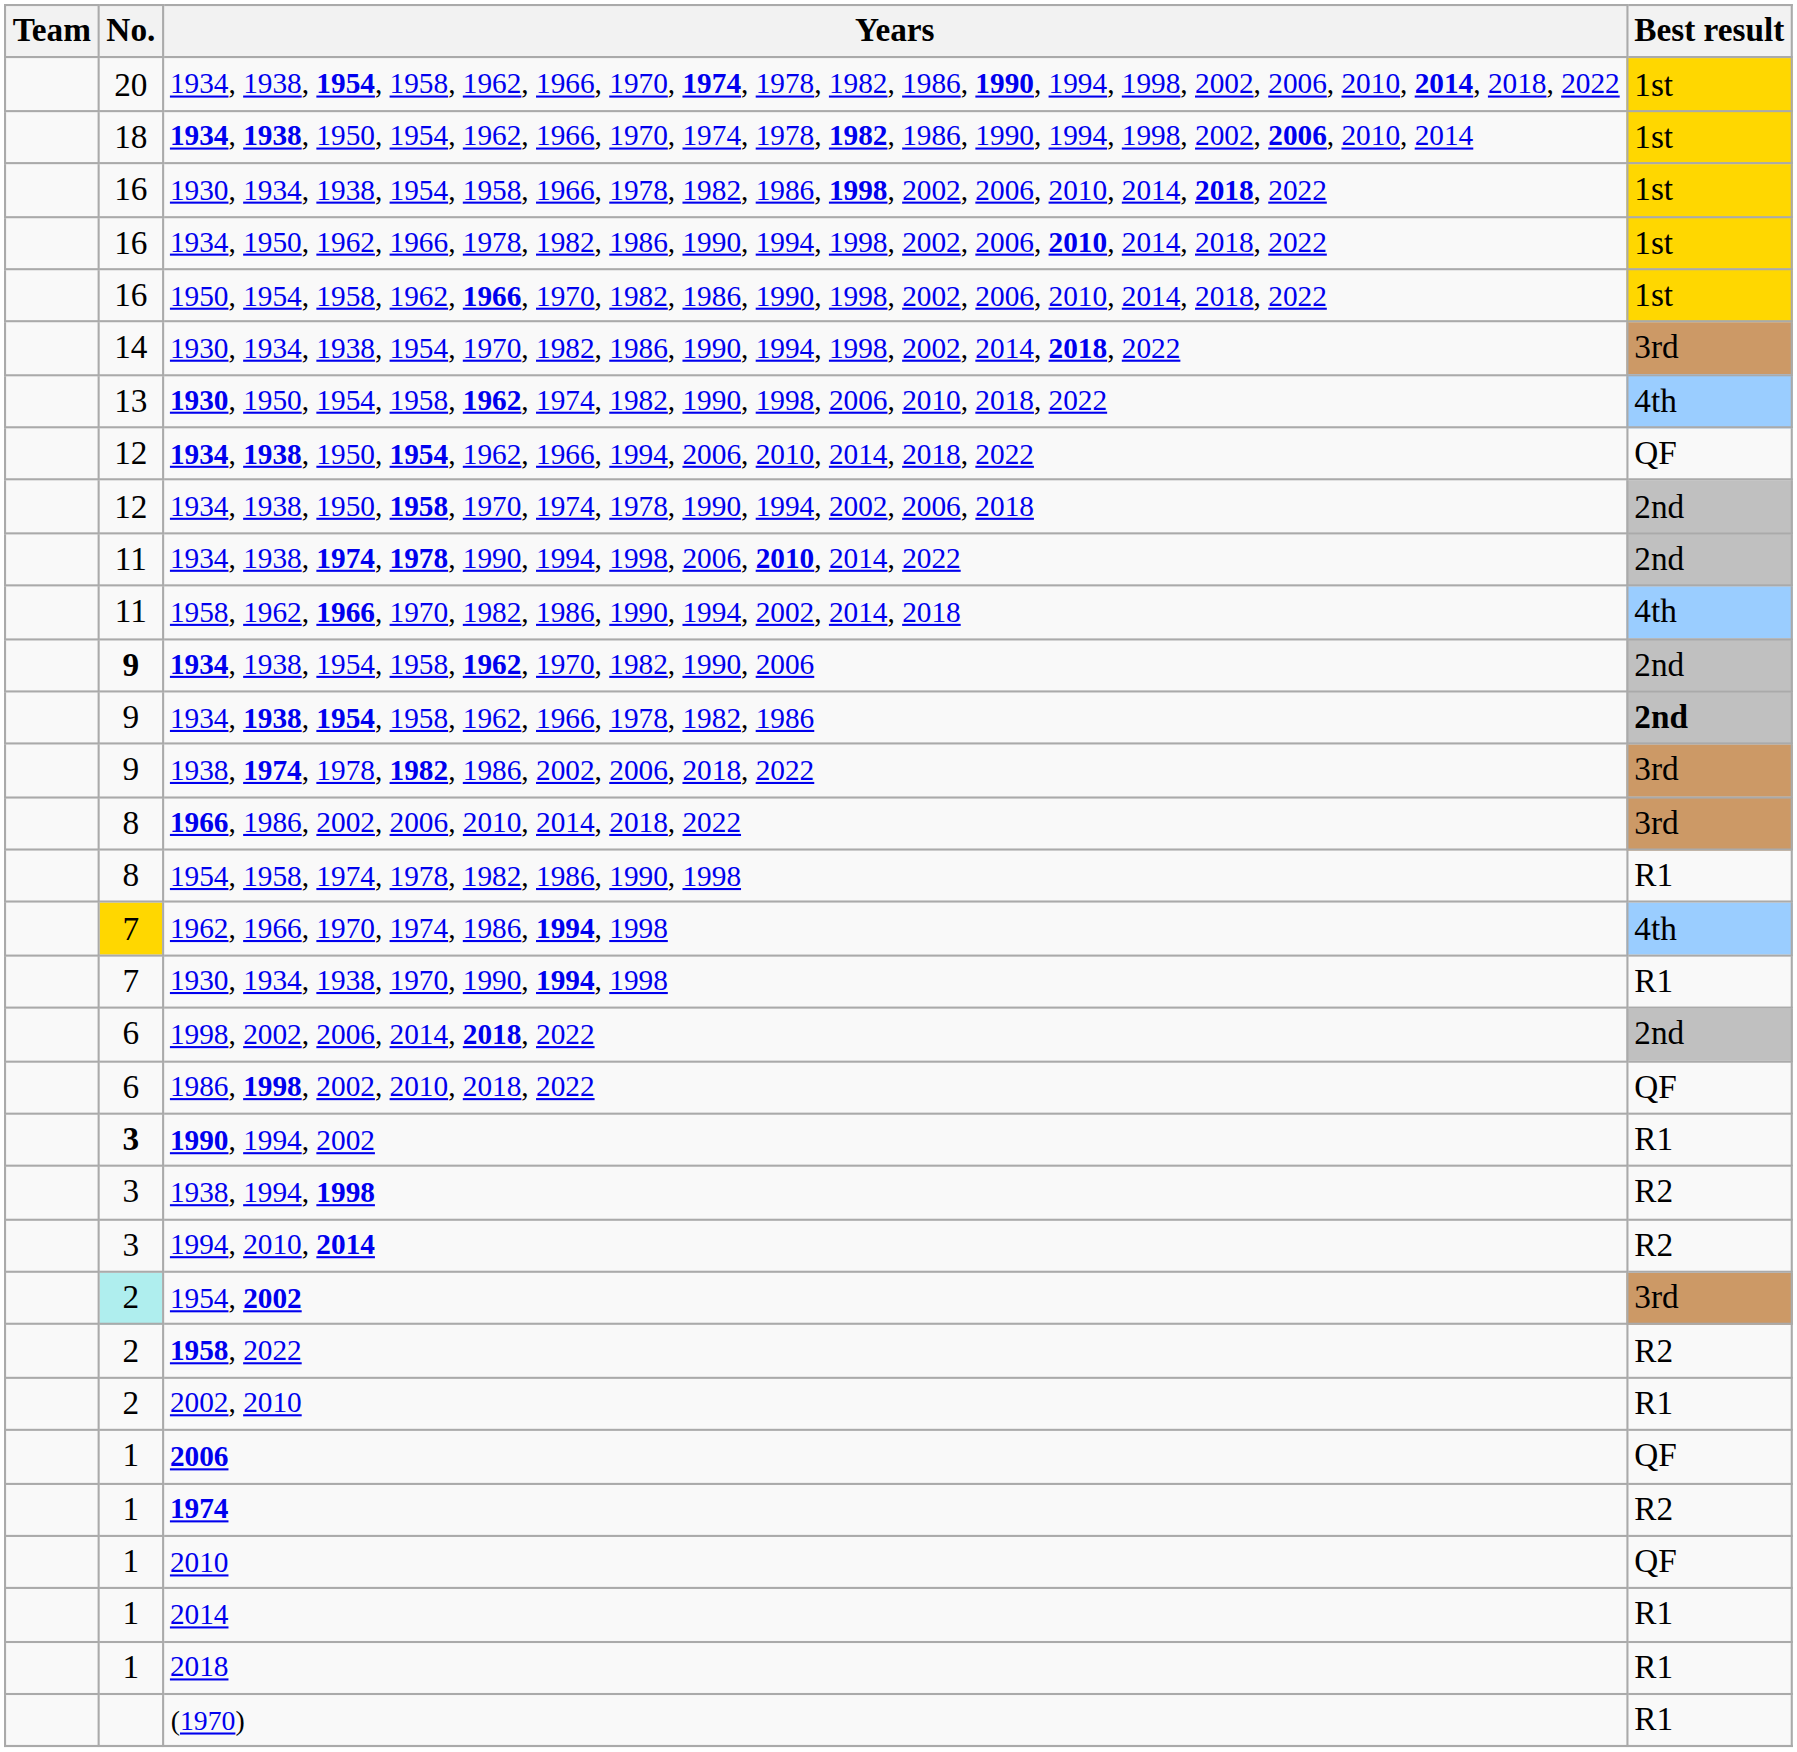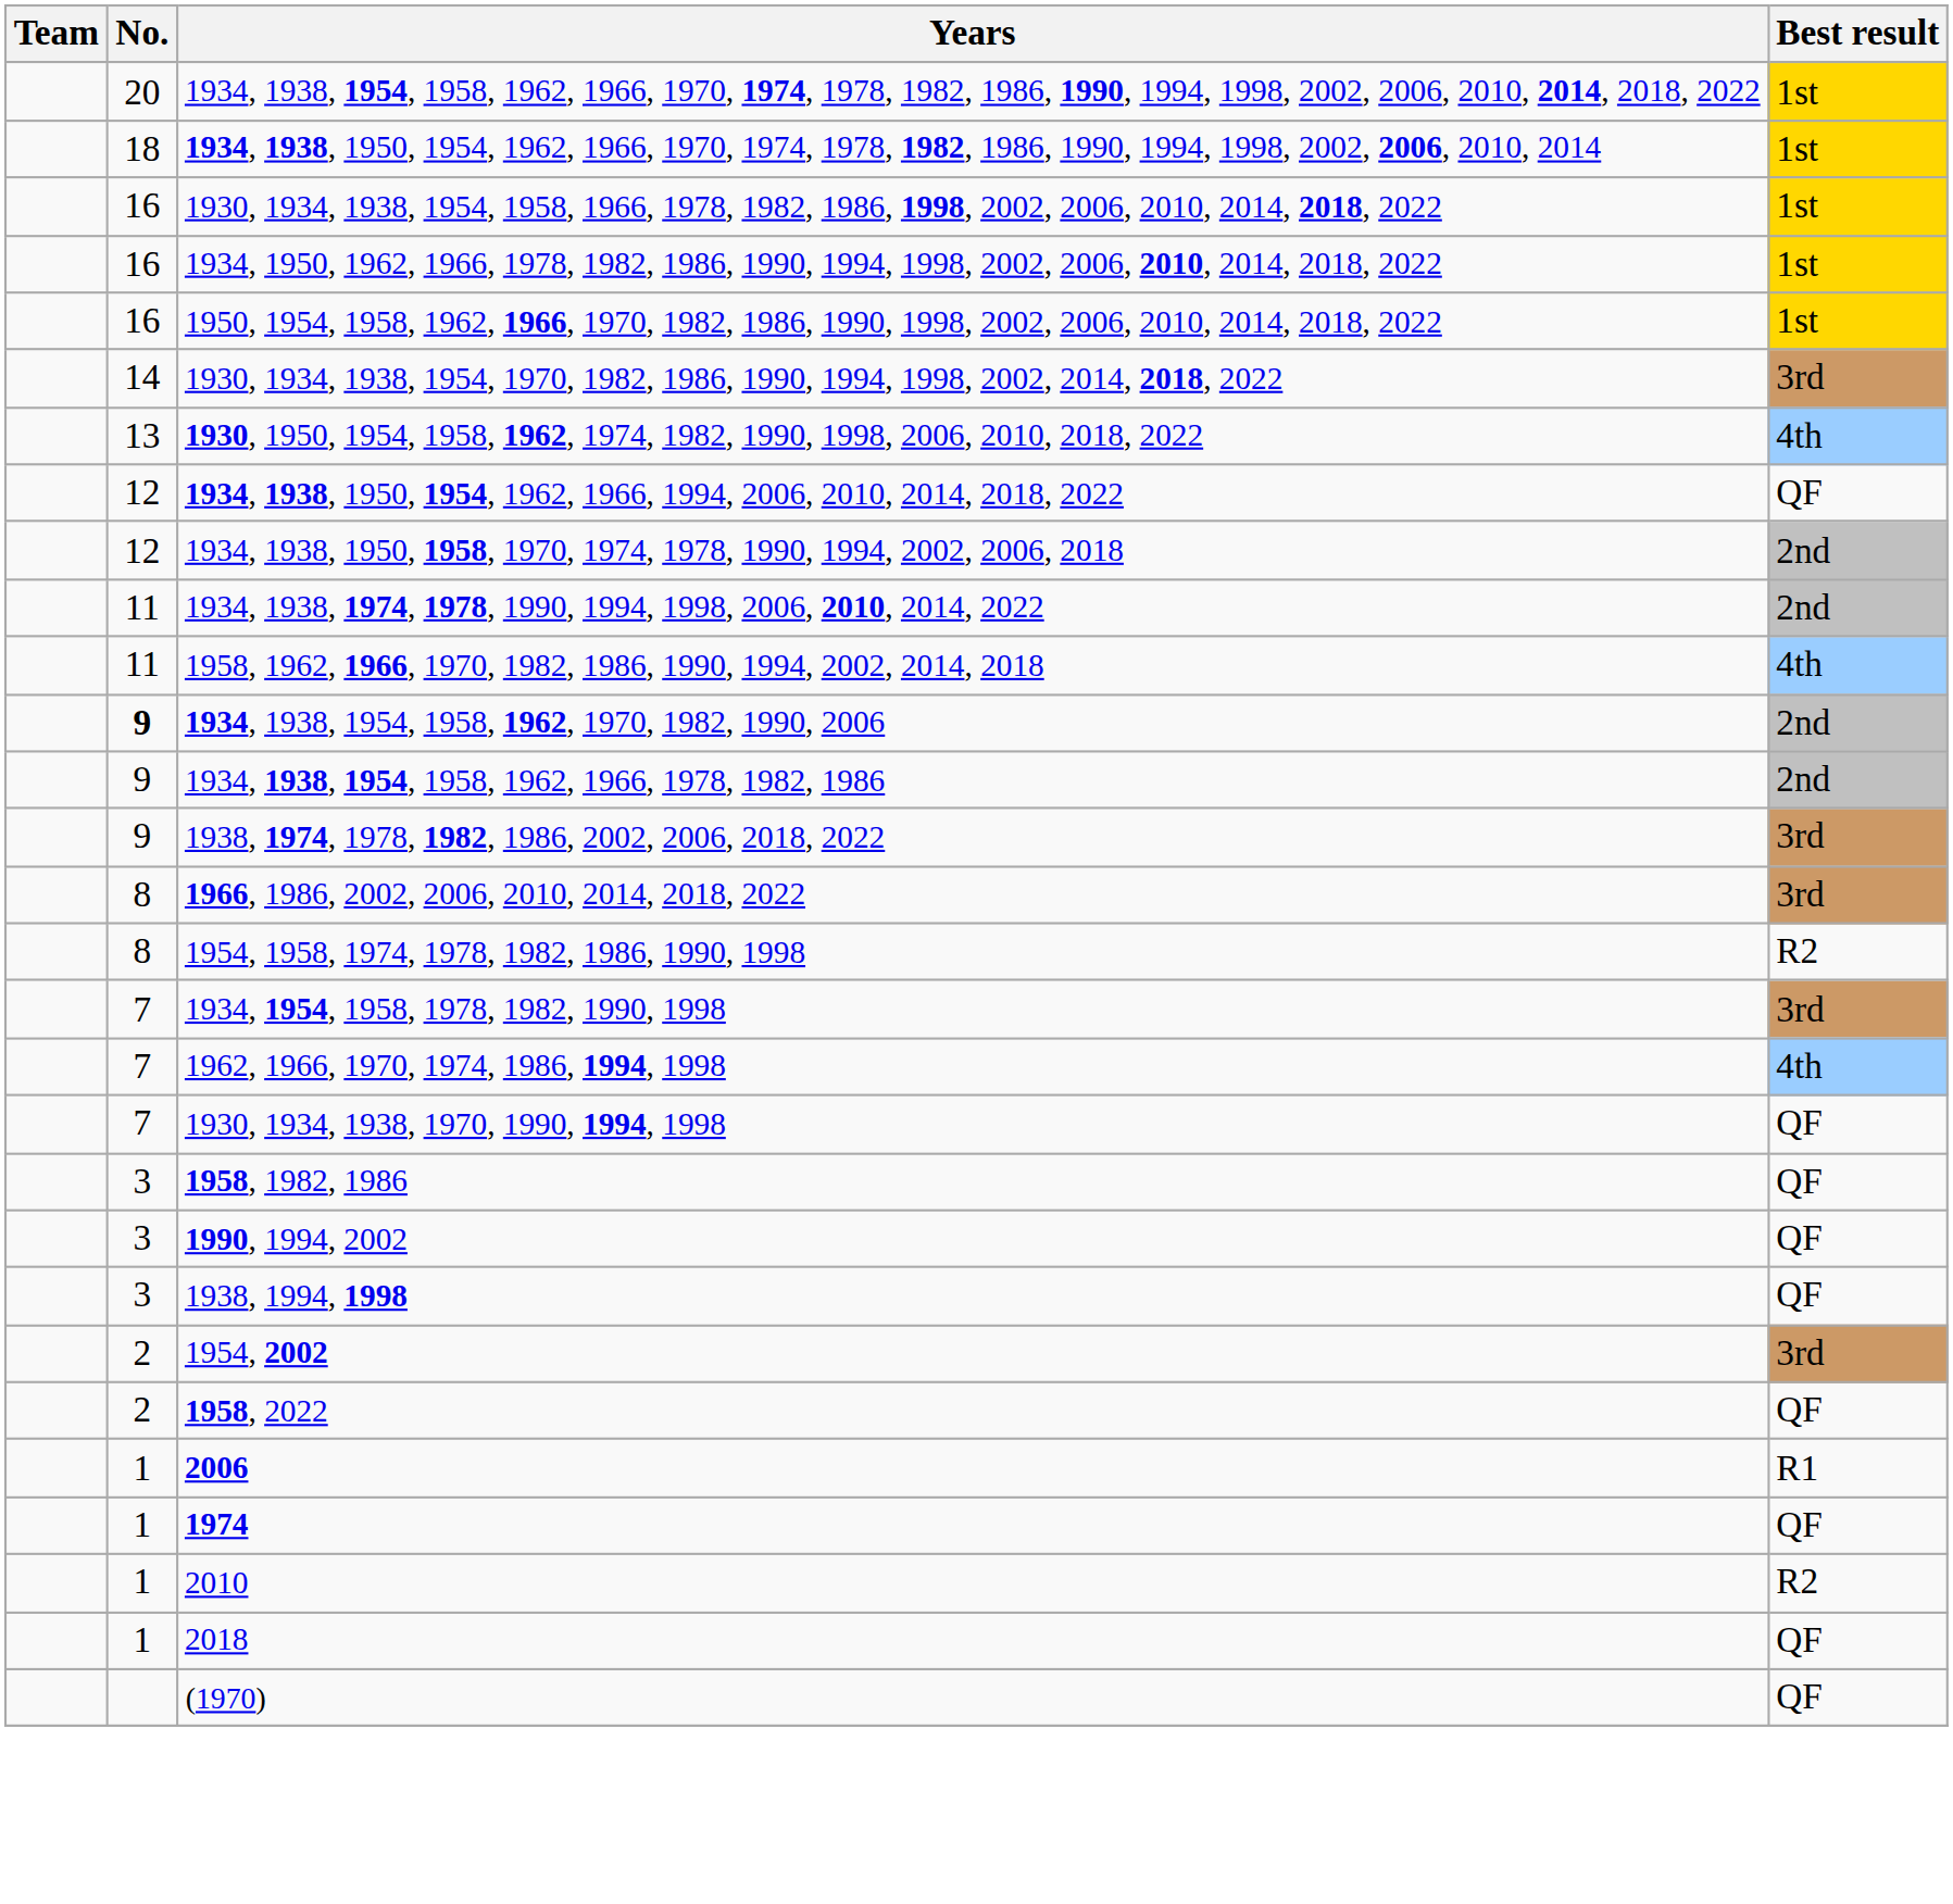 <table class="wikitable"px solid black" cellpadding="2">
 <tr>
 <th>Team</th>
 <th>No.</th>
 <th>Years</th>
 <th>Best result</th>
 </tr>
 <tr>
 <td><strong></strong>  </td>
 <td align=center>20</td>
 <td style="font-size:88%"><a href='#'>1934</a>, <a href='#'>1938</a>, <strong><a href='#'>1954</a></strong>, <a href='#'>1958</a>, <a href='#'>1962</a>, <a href='#'>1966</a>, <a href='#'>1970</a>, <strong><a href='#'>1974</a></strong>, <a href='#'>1978</a>, <a href='#'>1982</a>, <a href='#'>1986</a>, <strong><a href='#'>1990</a></strong>, <a href='#'>1994</a>, <a href='#'>1998</a>, <a href='#'>2002</a>, <a href='#'>2006</a>, <a href='#'>2010</a>, <strong><a href='#'>2014</a></strong>, <a href='#'>2018</a>, <a href='#'>2022</a></td>
 <td bgcolor=gold>1st</td>
 </tr>
 <tr>
 <td><strong></strong>  </td>
 <td align=center>18</td>
 <td style="font-size:88%"><strong><a href='#'>1934</a></strong>,  <strong><a href='#'>1938</a></strong>, <a href='#'>1950</a>, <a href='#'>1954</a>, <a href='#'>1962</a>, <a href='#'>1966</a>, <a href='#'>1970</a>, <a href='#'>1974</a>, <a href='#'>1978</a>, <strong><a href='#'>1982</a></strong>, <a href='#'>1986</a>, <a href='#'>1990</a>, <a href='#'>1994</a>, <a href='#'>1998</a>, <a href='#'>2002</a>, <strong><a href='#'>2006</a></strong>, <a href='#'>2010</a>, <a href='#'>2014</a></td>
 <td bgcolor=gold>1st</td>
 </tr>
 <tr>
 <td><strong></strong>  </td>
 <td align=center>16</td>
 <td style="font-size:88%"><a href='#'>1930</a>, <a href='#'>1934</a>, <a href='#'>1938</a>, <a href='#'>1954</a>, <a href='#'>1958</a>, <a href='#'>1966</a>, <a href='#'>1978</a>, <a href='#'>1982</a>, <a href='#'>1986</a>, <strong><a href='#'>1998</a></strong>, <a href='#'>2002</a>, <a href='#'>2006</a>, <a href='#'>2010</a>, <a href='#'>2014</a>, <strong><a href='#'>2018</a></strong>, <a href='#'>2022</a></td>
 <td bgcolor=gold>1st</td>
 </tr>
 <tr>
 <td><strong></strong>  </td>
 <td align=center>16</td>
 <td style="font-size:88%"><a href='#'>1934</a>, <a href='#'>1950</a>, <a href='#'>1962</a>, <a href='#'>1966</a>, <a href='#'>1978</a>, <a href='#'>1982</a>, <a href='#'>1986</a>, <a href='#'>1990</a>, <a href='#'>1994</a>, <a href='#'>1998</a>, <a href='#'>2002</a>, <a href='#'>2006</a>, <strong><a href='#'>2010</a></strong>, <a href='#'>2014</a>, <a href='#'>2018</a>, <a href='#'>2022</a></td>
 <td bgcolor=gold>1st</td>
 </tr>
 <tr>
 <td><strong></strong>  </td>
 <td align=center>16</td>
 <td style="font-size:88%"><a href='#'>1950</a>, <a href='#'>1954</a>, <a href='#'>1958</a>, <a href='#'>1962</a>, <strong><a href='#'>1966</a></strong>, <a href='#'>1970</a>, <a href='#'>1982</a>, <a href='#'>1986</a>, <a href='#'>1990</a>, <a href='#'>1998</a>, <a href='#'>2002</a>, <a href='#'>2006</a>, <a href='#'>2010</a>, <a href='#'>2014</a>, <a href='#'>2018</a>, <a href='#'>2022</a></td>
 <td bgcolor=gold>1st</td>
 </tr>
 <tr>
 <td><strong></strong>  </td>
 <td align=center>14</td>
 <td style="font-size:88%"><a href='#'>1930</a>, <a href='#'>1934</a>, <a href='#'>1938</a>, <a href='#'>1954</a>, <a href='#'>1970</a>, <a href='#'>1982</a>, <a href='#'>1986</a>, <a href='#'>1990</a>, <a href='#'>1994</a>, <a href='#'>1998</a>, <a href='#'>2002</a>, <a href='#'>2014</a>, <strong><a href='#'>2018</a></strong>, <a href='#'>2022</a></td>
 <td bgcolor=#cc9966>3rd</td>
 </tr>
 <tr>
 <td><strong></strong>  </td>
 <td align=center>13</td>
 <td style="font-size:88%"><strong><a href='#'>1930</a></strong>, <a href='#'>1950</a>, <a href='#'>1954</a>, <a href='#'>1958</a>, <strong><a href='#'>1962</a></strong>, <a href='#'>1974</a>, <a href='#'>1982</a>, <a href='#'>1990</a>, <a href='#'>1998</a>, <a href='#'>2006</a>, <a href='#'>2010</a>, <a href='#'>2018</a>, <a href='#'>2022</a></td>
 <td bgcolor=#9acdff>4th</td>
 </tr>
 <tr>
 <td><strong></strong>  </td>
 <td align=center>12</td>
 <td style="font-size:88%"><strong><a href='#'>1934</a></strong>, <strong><a href='#'>1938</a></strong>, <a href='#'>1950</a>, <strong><a href='#'>1954</a></strong>, <a href='#'>1962</a>, <a href='#'>1966</a>, <a href='#'>1994</a>, <a href='#'>2006</a>, <a href='#'>2010</a>, <a href='#'>2014</a>, <a href='#'>2018</a>, <a href='#'>2022</a></td>
 <td>QF</td>
 </tr>
 <tr>
 <td><strong></strong>  </td>
 <td align=center>12</td>
 <td style="font-size:88%"><a href='#'>1934</a>, <a href='#'>1938</a>, <a href='#'>1950</a>, <strong><a href='#'>1958</a></strong>, <a href='#'>1970</a>, <a href='#'>1974</a>, <a href='#'>1978</a>, <a href='#'>1990</a>, <a href='#'>1994</a>, <a href='#'>2002</a>, <a href='#'>2006</a>, <a href='#'>2018</a></td>
 <td bgcolor=silver>2nd</td>
 </tr>
 <tr>
 <td><strong></strong>  </td>
 <td align=center>11</td>
 <td style="font-size:88%"><a href='#'>1934</a>, <a href='#'>1938</a>, <strong><a href='#'>1974</a></strong>, <strong><a href='#'>1978</a></strong>, <a href='#'>1990</a>, <a href='#'>1994</a>, <a href='#'>1998</a>, <a href='#'>2006</a>, <strong><a href='#'>2010</a></strong>, <a href='#'>2014</a>, <a href='#'>2022</a></td>
 <td bgcolor=silver>2nd</td>
 </tr>
 <tr>
 <td><strong></strong>  </td>
 <td align=center>11</td>
 <td style="font-size:88%"><a href='#'>1958</a>, <a href='#'>1962</a>, <strong><a href='#'>1966</a></strong>, <a href='#'>1970</a>, <a href='#'>1982</a>, <a href='#'>1986</a>, <a href='#'>1990</a>, <a href='#'>1994</a>, <a href='#'>2002</a>, <a href='#'>2014</a>, <a href='#'>2018</a></td>
 <td bgcolor=#9acdff>4th</td>
 </tr>
 <tr>
 <td><strong></strong>  </td>
 <td align=center><strong>9</strong></td>
 <td style="font-size:88%"><strong><a href='#'>1934</a></strong>, <a href='#'>1938</a>, <a href='#'>1954</a>, <a href='#'>1958</a>, <strong><a href='#'>1962</a></strong>, <a href='#'>1970</a>, <a href='#'>1982</a>, <a href='#'>1990</a>, <a href='#'>2006</a></td>
 <td bgcolor=silver>2nd</td>
 </tr>
 <tr>
 <td><strong></strong>  </td>
 <td align=center>9</td>
 <td style="font-size:88%"><a href='#'>1934</a>, <strong><a href='#'>1938</a></strong>, <strong><a href='#'>1954</a></strong>, <a href='#'>1958</a>, <a href='#'>1962</a>, <a href='#'>1966</a>, <a href='#'>1978</a>, <a href='#'>1982</a>, <a href='#'>1986</a></td>
-<td bgcolor=silver><strong>2nd</strong></td>
+<td bgcolor=silver>2nd</td>
 </tr>
 <tr>
 <td><strong></strong>  </td>
 <td align=center>9</td>
 <td style="font-size:88%"><a href='#'>1938</a>, <strong><a href='#'>1974</a></strong>, <a href='#'>1978</a>, <strong><a href='#'>1982</a></strong>, <a href='#'>1986</a>, <a href='#'>2002</a>, <a href='#'>2006</a>, <a href='#'>2018</a>, <a href='#'>2022</a></td>
 <td bgcolor=#cc9966>3rd</td>
 </tr>
 <tr>
 <td><strong></strong>  </td>
 <td align=center>8</td>
 <td style="font-size:88%"><strong><a href='#'>1966</a></strong>, <a href='#'>1986</a>, <a href='#'>2002</a>, <a href='#'>2006</a>, <a href='#'>2010</a>, <a href='#'>2014</a>, <a href='#'>2018</a>, <a href='#'>2022</a></td>
 <td bgcolor=#cc9966>3rd</td>
 </tr>
 <tr>
 <td><strong></strong>  </td>
 <td align=center>8</td>
 <td style="font-size:88%"><a href='#'>1954</a>, <a href='#'>1958</a>, <a href='#'>1974</a>, <a href='#'>1978</a>, <a href='#'>1982</a>, <a href='#'>1986</a>, <a href='#'>1990</a>, <a href='#'>1998</a></td>
-<td>R1</td>
+<td>R2</td>
 </tr>
 <tr>
 <td><strong></strong>  </td>
-<td align=center style="background: gold;">7</td>
+<td align=center>7</td>
+<td style="font-size:88%"><a href='#'>1934</a>, <strong><a href='#'>1954</a></strong>, <a href='#'>1958</a>, <a href='#'>1978</a>, <a href='#'>1982</a>, <a href='#'>1990</a>, <a href='#'>1998</a></td>
+<td bgcolor=#cc9966>3rd</td>
+</tr>
+<tr>
+<td><strong></strong>  </td>
+<td align=center>7</td>
 <td style="font-size:88%"><a href='#'>1962</a>, <a href='#'>1966</a>, <a href='#'>1970</a>, <a href='#'>1974</a>, <a href='#'>1986</a>, <strong><a href='#'>1994</a></strong>, <a href='#'>1998</a></td>
 <td bgcolor=#9acdff>4th</td>
 </tr>
 <tr>
 <td><strong></strong>  </td>
 <td align=center>7</td>
 <td style="font-size:88%"><a href='#'>1930</a>, <a href='#'>1934</a>, <a href='#'>1938</a>, <a href='#'>1970</a>, <a href='#'>1990</a>, <strong><a href='#'>1994</a></strong>, <a href='#'>1998</a></td>
-<td>R1</td>
-</tr>
-<tr>
-<td><strong></strong>  </td>
-<td align=center>6</td>
-<td style="font-size:88%"><a href='#'>1998</a>, <a href='#'>2002</a>, <a href='#'>2006</a>, <a href='#'>2014</a>, <strong><a href='#'>2018</a></strong>, <a href='#'>2022</a></td>
-<td bgcolor=silver>2nd</td>
-</tr>
-<tr>
-<td><strong></strong>  </td>
-<td align=center>6</td>
-<td style="font-size:88%"><a href='#'>1986</a>, <strong><a href='#'>1998</a></strong>, <a href='#'>2002</a>, <a href='#'>2010</a>, <a href='#'>2018</a>, <a href='#'>2022</a></td>
 <td>QF</td>
 </tr>
 <tr>
 <td><strong></strong>  </td>
-<td align=center><strong>3</strong></td>
+<td align=center>3</td>
+<td style="font-size:88%"><strong><a href='#'>1958</a></strong>, <a href='#'>1982</a>, <a href='#'>1986</a></td>
+<td>QF</td>
+</tr>
+<tr>
+<td><strong></strong>  </td>
+<td align=center>3</td>
 <td style="font-size:88%"><strong><a href='#'>1990</a></strong>, <a href='#'>1994</a>, <a href='#'>2002</a></td>
-<td>R1</td>
+<td>QF</td>
 </tr>
 <tr>
 <td><strong></strong>  </td>
 <td align=center>3</td>
 <td style="font-size:88%"><a href='#'>1938</a>, <a href='#'>1994</a>, <strong><a href='#'>1998</a></strong></td>
-<td>R2</td>
+<td>QF</td>
 </tr>
 <tr>
 <td><strong></strong>  </td>
-<td align=center>3</td>
-<td style="font-size:88%"><a href='#'>1994</a>, <a href='#'>2010</a>, <strong><a href='#'>2014</a></strong></td>
-<td>R2</td>
-</tr>
-<tr>
-<td><strong></strong>  </td>
-<td align=center style="background: paleturquoise;">2</td>
+<td align=center>2</td>
 <td style="font-size:88%"><a href='#'>1954</a>, <strong><a href='#'>2002</a></strong></td>
 <td bgcolor=#cc9966>3rd</td>
 </tr>
 <tr>
 <td><strong></strong>  </td>
 <td align=center>2</td>
 <td style="font-size:88%"><strong><a href='#'>1958</a></strong>, <a href='#'>2022</a></td>
-<td>R2</td>
+<td>QF</td>
 </tr>
 <tr>
 <td><strong></strong>  </td>
-<td align=center>2</td>
-<td style="font-size:88%"><a href='#'>2002</a>, <a href='#'>2010</a></td>
+<td align=center>1</td>
+<td style="font-size:88%"><strong><a href='#'>2006</a></strong></td>
 <td>R1</td>
 </tr>
 <tr>
 <td><strong></strong>  </td>
 <td align=center>1</td>
-<td style="font-size:88%"><strong><a href='#'>2006</a></strong></td>
+<td style="font-size:88%"><strong><a href='#'>1974</a></strong></td>
 <td>QF</td>
 </tr>
 <tr>
 <td><strong></strong>  </td>
 <td align=center>1</td>
-<td style="font-size:88%"><strong><a href='#'>1974</a></strong></td>
+<td style="font-size:88%"><a href='#'>2010</a></td>
 <td>R2</td>
 </tr>
 <tr>
 <td><strong></strong>  </td>
 <td align=center>1</td>
-<td style="font-size:88%"><a href='#'>2010</a></td>
+<td style="font-size:88%"><a href='#'>2018</a></td>
 <td>QF</td>
-</tr>
-<tr>
-<td><strong></strong>  </td>
-<td align=center>1</td>
-<td style="font-size:88%"><a href='#'>2014</a></td>
-<td>R1</td>
-</tr>
-<tr>
-<td><strong></strong>  </td>
-<td align=center>1</td>
-<td style="font-size:88%"><a href='#'>2018</a></td>
-<td>R1</td>
 </tr>
 <tr>
 <td><strong></strong></td>
 <td></td>
 <td><small> (<a href='#'>1970</a>) </small></td>
-<td>R1</td>
+<td>QF</td>
 </tr>
 <tr>
 </tr>
 </table>
